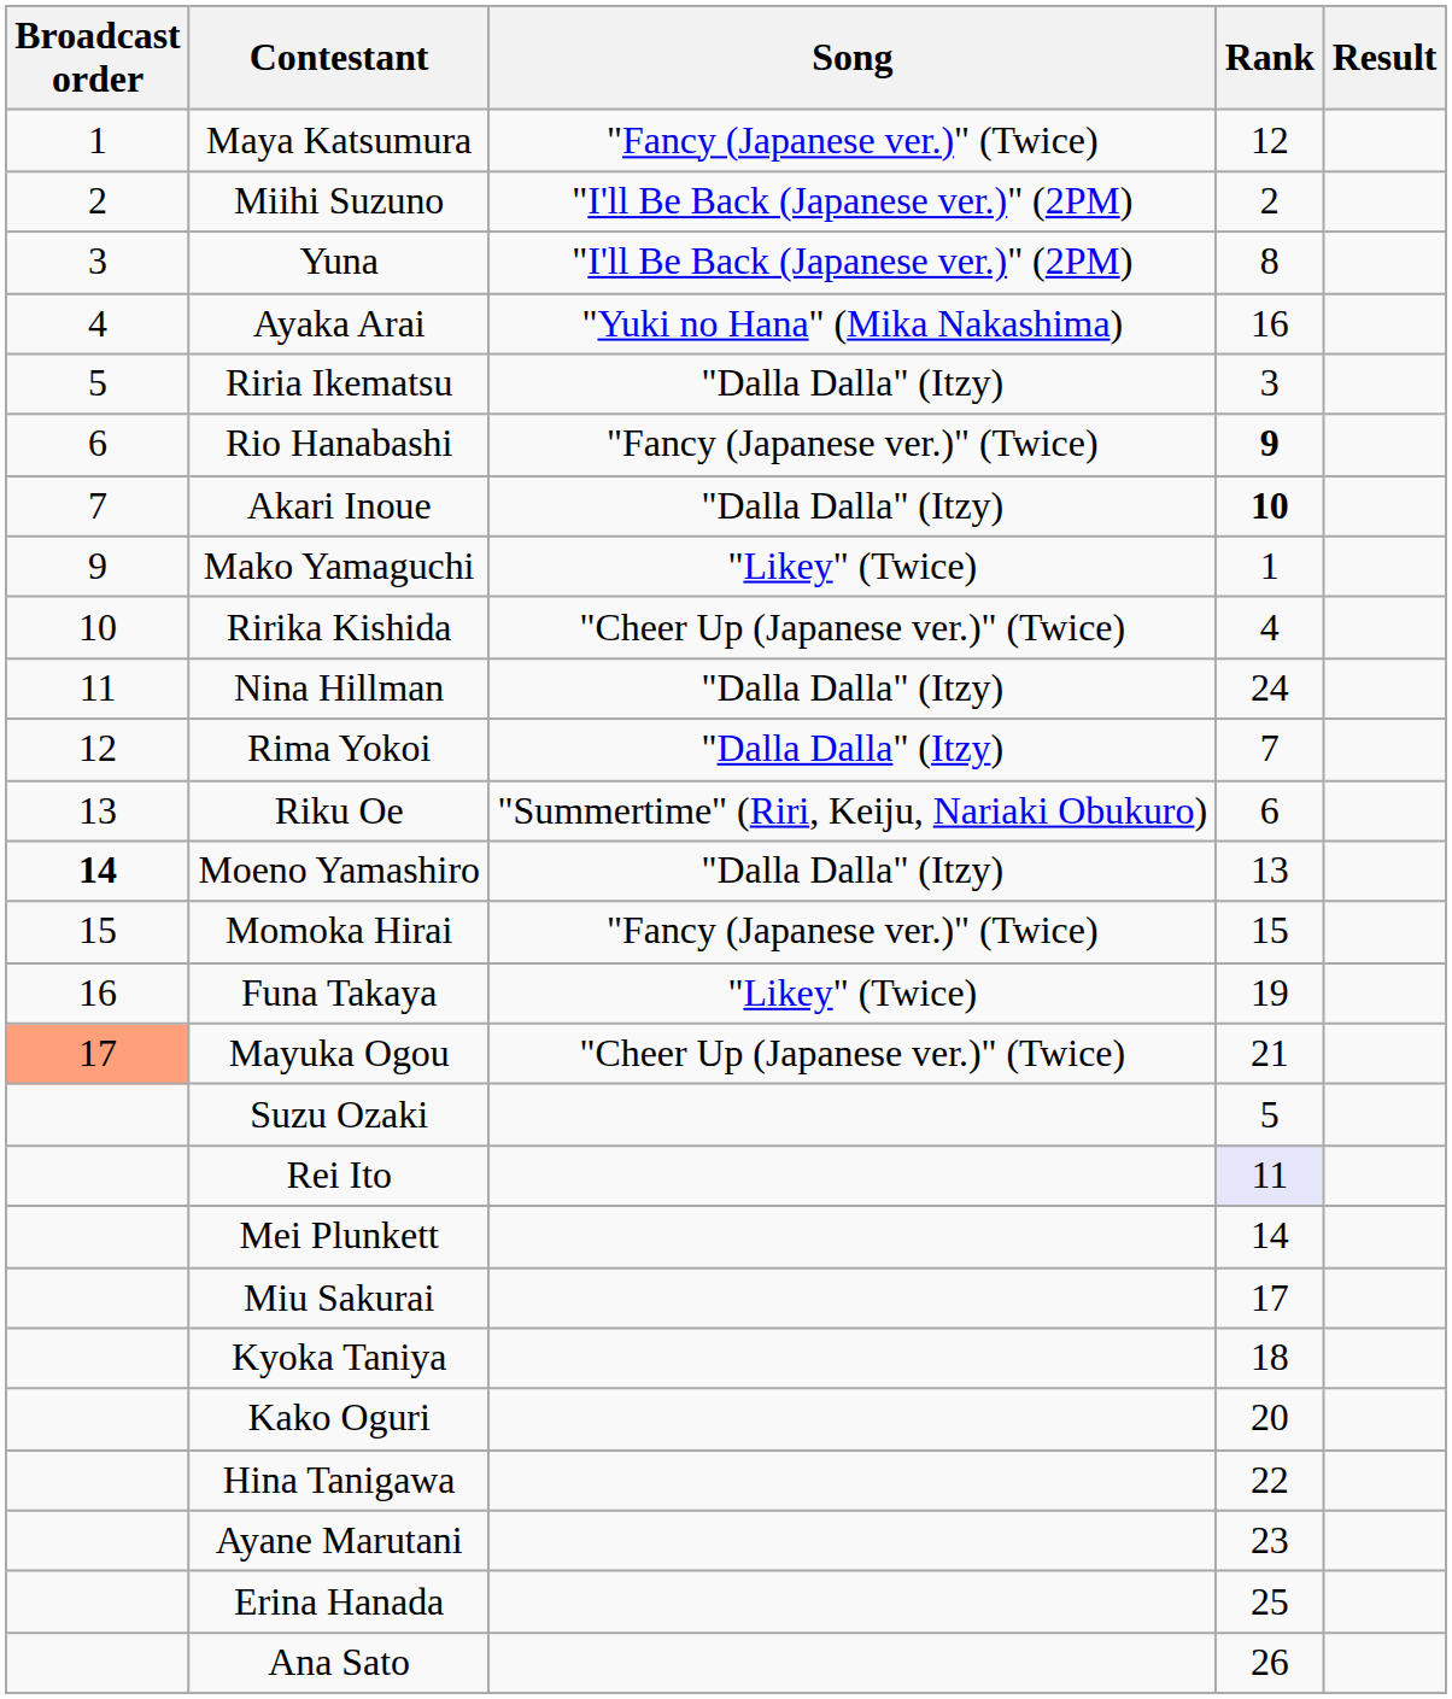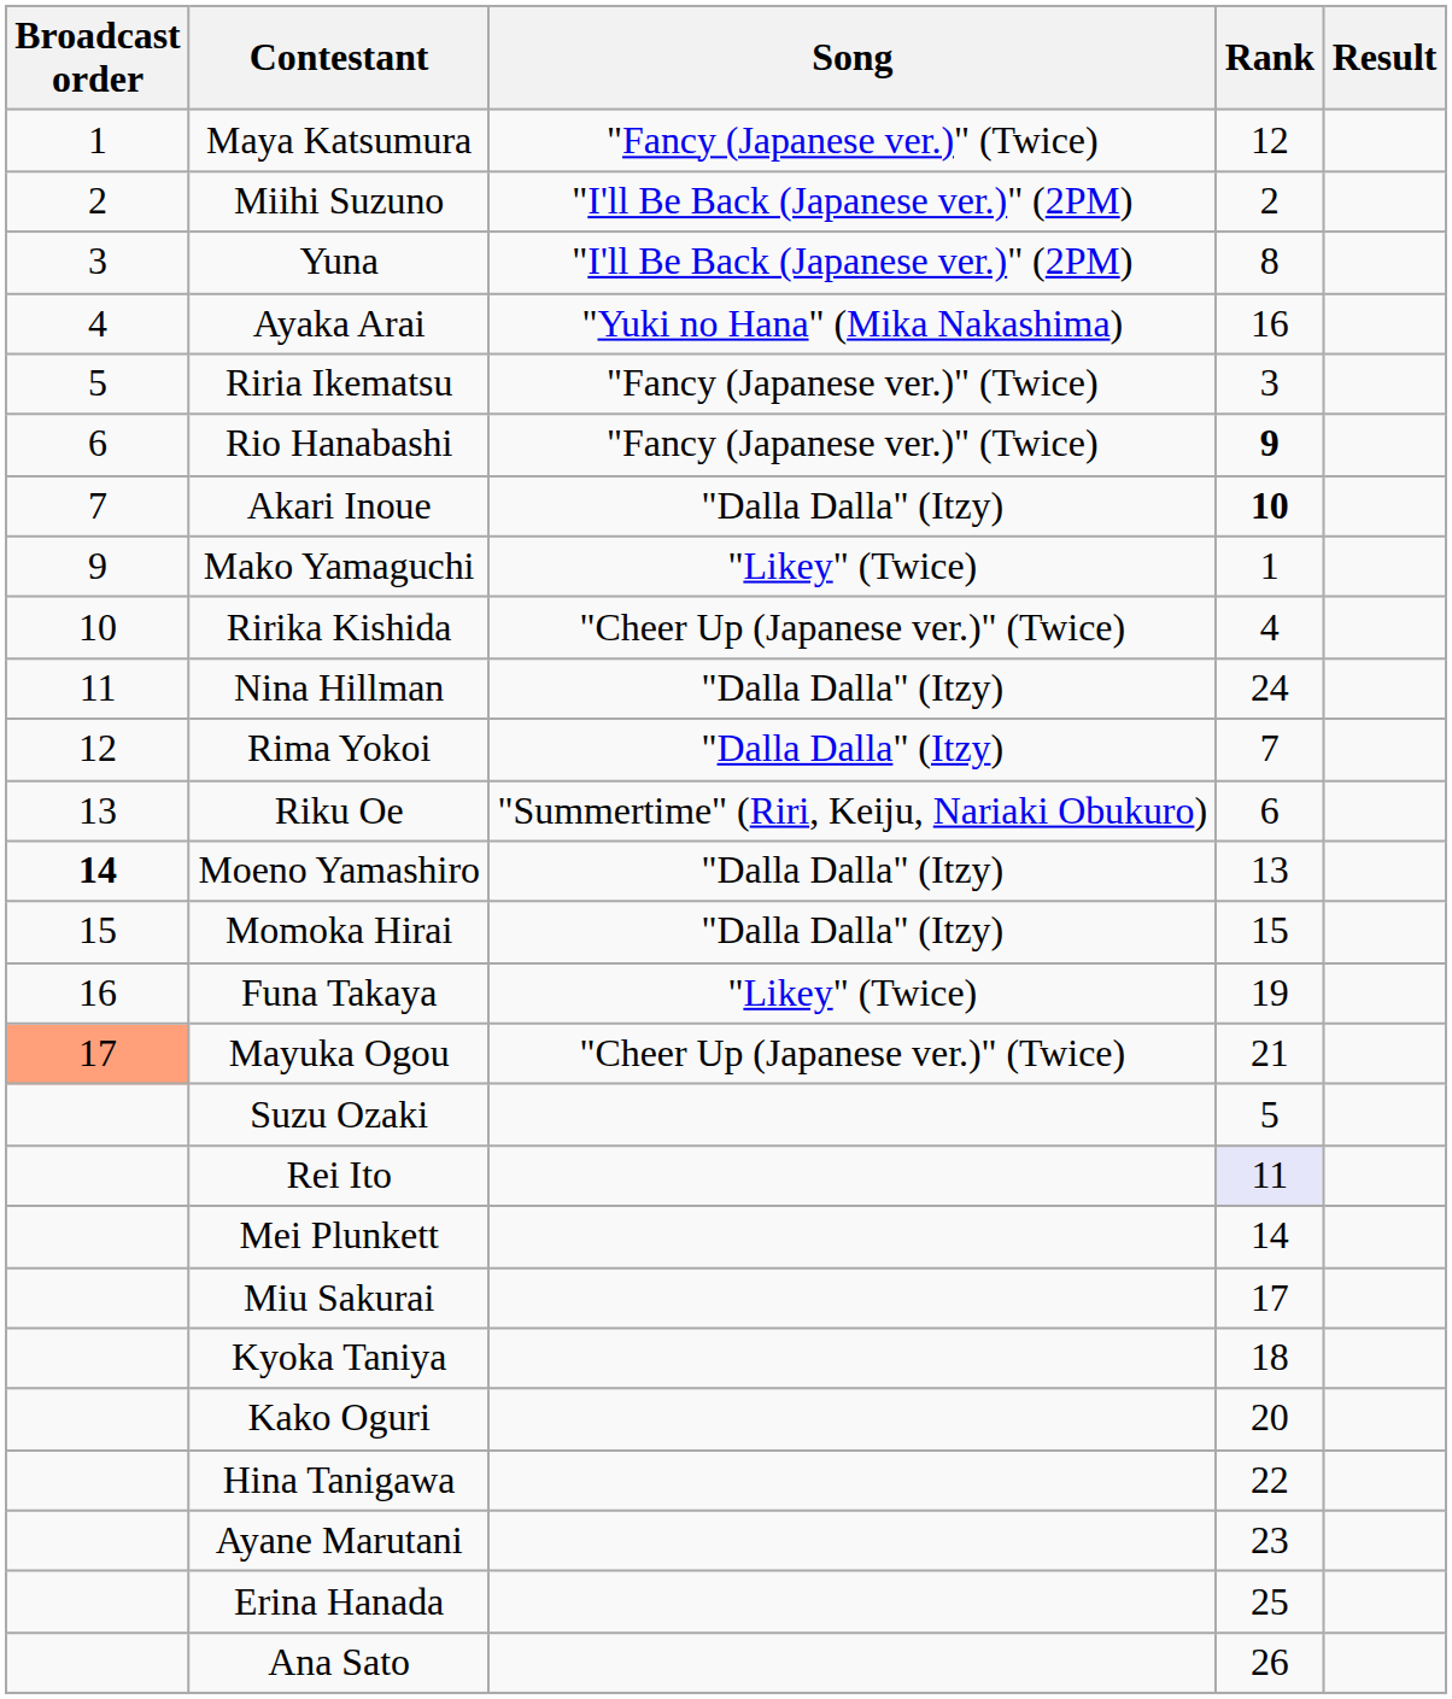 <table class="wikitable sortable" style="text-align:center;" |>
 <tr>
 <th>Broadcast<br>order</th>
 <th>Contestant</th>
 <th>Song<br></th>
 <th>Rank<br></th>
 <th>Result<br></th>
 </tr>
 <tr>
 <td>1</td>
 <td data-sort-value="Katsumura">Maya Katsumura</td>
 <td>"<a href='#'>Fancy (Japanese ver.)</a>" (Twice)</td>
 <td>12</td>
 <td></td>
 </tr>
 <tr>
 <td>2</td>
 <td data-sort-value="Suzuno">Miihi Suzuno</td>
 <td>"<a href='#'>I'll Be Back (Japanese ver.)</a>" (<a href='#'>2PM</a>)</td>
 <td>2</td>
 <td></td>
 </tr>
 <tr>
 <td>3</td>
 <td>Yuna</td>
 <td>"<a href='#'>I'll Be Back (Japanese ver.)</a>" (<a href='#'>2PM</a>)</td>
 <td>8</td>
 <td></td>
 </tr>
 <tr>
 <td>4</td>
 <td data-sort-value="Arai">Ayaka Arai</td>
 <td>"<a href='#'>Yuki no Hana</a>" (<a href='#'>Mika Nakashima</a>)</td>
 <td>16</td>
 <td></td>
 </tr>
 <tr>
 <td>5</td>
 <td data-sort-value="Ikematsu">Riria Ikematsu</td>
-<td>"Dalla Dalla" (Itzy)</td>
+<td>"Fancy (Japanese ver.)" (Twice)</td>
 <td>3</td>
 <td></td>
 </tr>
 <tr>
 <td>6</td>
 <td data-sort-value="Hanabashi">Rio Hanabashi</td>
 <td>"Fancy (Japanese ver.)" (Twice)</td>
 <td><strong>9</strong></td>
 <td></td>
 </tr>
 <tr>
 <td>7</td>
 <td data-sort-value="Inoue">Akari Inoue</td>
 <td>"Dalla Dalla" (Itzy)</td>
 <td><strong>10</strong></td>
 <td></td>
 </tr>
 <tr>
 <td>9</td>
 <td data-sort-value="Yamaguchi">Mako Yamaguchi</td>
 <td>"<a href='#'>Likey</a>" (Twice)</td>
 <td>1</td>
 <td></td>
 </tr>
 <tr>
 <td>10</td>
 <td data-sort-value="Kishida">Ririka Kishida</td>
 <td>"Cheer Up (Japanese ver.)" (Twice)</td>
 <td>4</td>
 <td></td>
 </tr>
 <tr>
 <td>11</td>
 <td data-sort-value="Hillman">Nina Hillman</td>
 <td>"Dalla Dalla" (Itzy)</td>
 <td>24</td>
 <td></td>
 </tr>
 <tr>
 <td>12</td>
 <td data-sort-value="Yokoi">Rima Yokoi</td>
 <td>"<a href='#'>Dalla Dalla</a>" (<a href='#'>Itzy</a>)</td>
 <td>7</td>
 <td></td>
 </tr>
 <tr>
 <td>13</td>
 <td data-sort-value="Oe">Riku Oe</td>
 <td>"Summertime" (<a href='#'>Riri</a>, Keiju, <a href='#'>Nariaki Obukuro</a>)</td>
 <td>6</td>
 <td></td>
 </tr>
 <tr>
 <td><strong>14</strong></td>
 <td data-sort-value="Yamashiro">Moeno Yamashiro</td>
 <td>"Dalla Dalla" (Itzy)</td>
 <td>13</td>
 <td></td>
 </tr>
 <tr>
 <td>15</td>
 <td data-sort-value="Hirai">Momoka Hirai</td>
-<td>"Fancy (Japanese ver.)" (Twice)</td>
+<td>"Dalla Dalla" (Itzy)</td>
 <td>15</td>
 <td></td>
 </tr>
 <tr>
 <td>16</td>
 <td data-sort-value="Takaya">Funa Takaya</td>
 <td>"<a href='#'>Likey</a>" (Twice)</td>
 <td>19</td>
 <td></td>
 </tr>
 <tr>
 <td style="background: lightsalmon;">17</td>
 <td data-sort-value="Ogou">Mayuka Ogou</td>
 <td>"Cheer Up (Japanese ver.)" (Twice)</td>
 <td>21</td>
 <td></td>
 </tr>
 <tr>
 <td></td>
 <td data-sort-value="Ozaki">Suzu Ozaki</td>
 <td></td>
 <td>5</td>
 <td></td>
 </tr>
 <tr>
 <td></td>
 <td data-sort-value="Ito">Rei Ito</td>
 <td></td>
 <td style="background: lavender;">11</td>
 <td></td>
 </tr>
 <tr>
 <td></td>
 <td data-sort-value="Plunkett">Mei Plunkett</td>
 <td></td>
 <td>14</td>
 <td></td>
 </tr>
 <tr>
 <td></td>
 <td data-sort-value="Sakurai">Miu Sakurai</td>
 <td></td>
 <td>17</td>
 <td></td>
 </tr>
 <tr>
 <td></td>
 <td data-sort-value="Taniya">Kyoka Taniya</td>
 <td></td>
 <td>18</td>
 <td></td>
 </tr>
 <tr>
 <td></td>
 <td data-sort-value="Oguri">Kako Oguri</td>
 <td></td>
 <td>20</td>
 <td></td>
 </tr>
 <tr>
 <td></td>
 <td data-sort-value="Tanigawa">Hina Tanigawa</td>
 <td></td>
 <td>22</td>
 <td></td>
 </tr>
 <tr>
 <td></td>
 <td data-sort-value="Marutani">Ayane Marutani</td>
 <td></td>
 <td>23</td>
 <td></td>
 </tr>
 <tr>
 <td></td>
 <td data-sort-value="Hanada">Erina Hanada</td>
 <td></td>
 <td>25</td>
 <td></td>
 </tr>
 <tr>
 <td></td>
 <td data-sort-value="Sato">Ana Sato</td>
 <td></td>
 <td>26</td>
 <td></td>
 </tr>
 <tr>
 </tr>
 </table>
